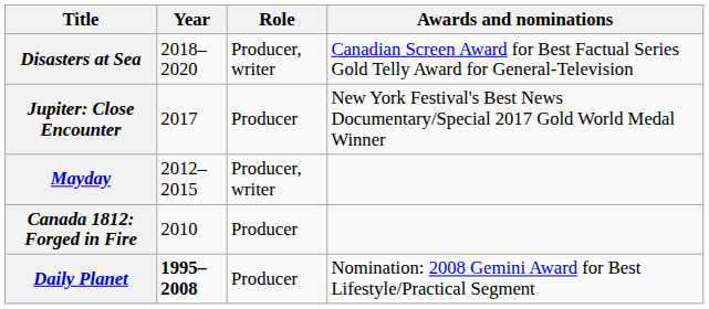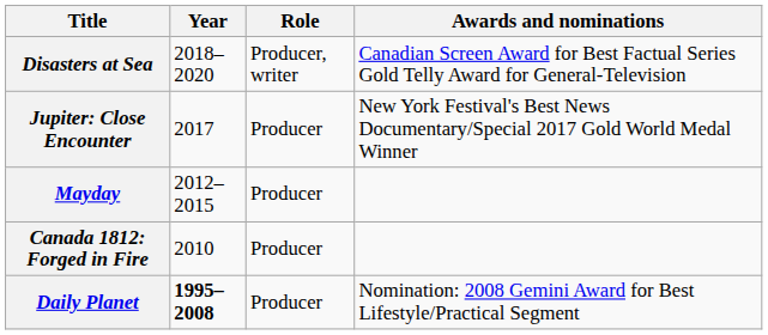 <table class="wikitable plainrowheaders sortable">
 <tr>
 <th scope="col">Title</th>
 <th scope="col">Year</th>
 <th scope="col">Role</th>
 <th scope="col">Awards and nominations</th>
 </tr>
 <tr>
 <th scope="row"><em>Disasters at Sea</em></th>
 <td>2018–2020</td>
 <td>Producer, writer</td>
 <td><a href='#'>Canadian Screen Award</a> for Best Factual Series<br>Gold Telly Award for General-Television</td>
 </tr>
 <tr>
 <th scope="row"><em>Jupiter: Close Encounter</em></th>
 <td>2017</td>
 <td>Producer</td>
 <td>New York Festival's Best News Documentary/Special 2017 Gold World Medal Winner</td>
 </tr>
 <tr>
 <th scope="row"><em><a href='#'>Mayday</a></em></th>
 <td>2012–2015</td>
-<td>Producer, writer</td>
+<td>Producer</td>
 <td></td>
 </tr>
 <tr>
 <th scope="row"><em>Canada 1812: Forged in Fire</em></th>
 <td>2010</td>
 <td>Producer</td>
 <td></td>
 </tr>
 <tr>
 <th scope="row"><em><a href='#'>Daily Planet</a></em></th>
 <td><strong>1995–2008</strong></td>
 <td>Producer</td>
 <td>Nomination: <a href='#'>2008 Gemini Award</a> for Best Lifestyle/Practical Segment</td>
 </tr>
 </table>
